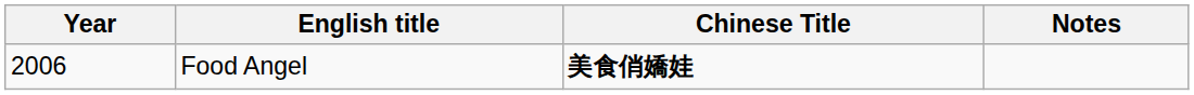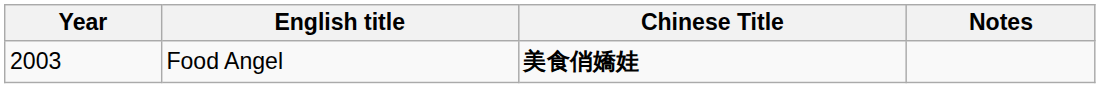 <table class="wikitable" width=60%>
 <tr>
 <th>Year</th>
 <th>English title</th>
 <th>Chinese Title</th>
 <th>Notes</th>
 </tr>
 <tr>
-<td>2006</td>
+<td>2003</td>
 <td>Food Angel</td>
 <td><strong>美食俏嬌娃</strong></td>
 <td></td>
 </tr>
 </table>
